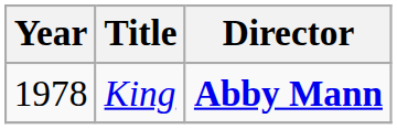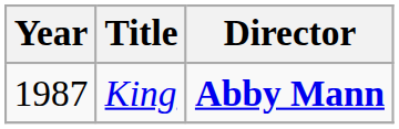 <table class="wikitable">
 <tr>
 <th>Year</th>
 <th>Title</th>
 <th>Director</th>
 </tr>
 <tr>
-<td>1978</td>
+<td>1987</td>
 <td><em><a href='#'>King</a></em></td>
 <td><strong><a href='#'>Abby Mann</a></strong></td>
 </tr>
 <tr>
 </tr>
 </table>
